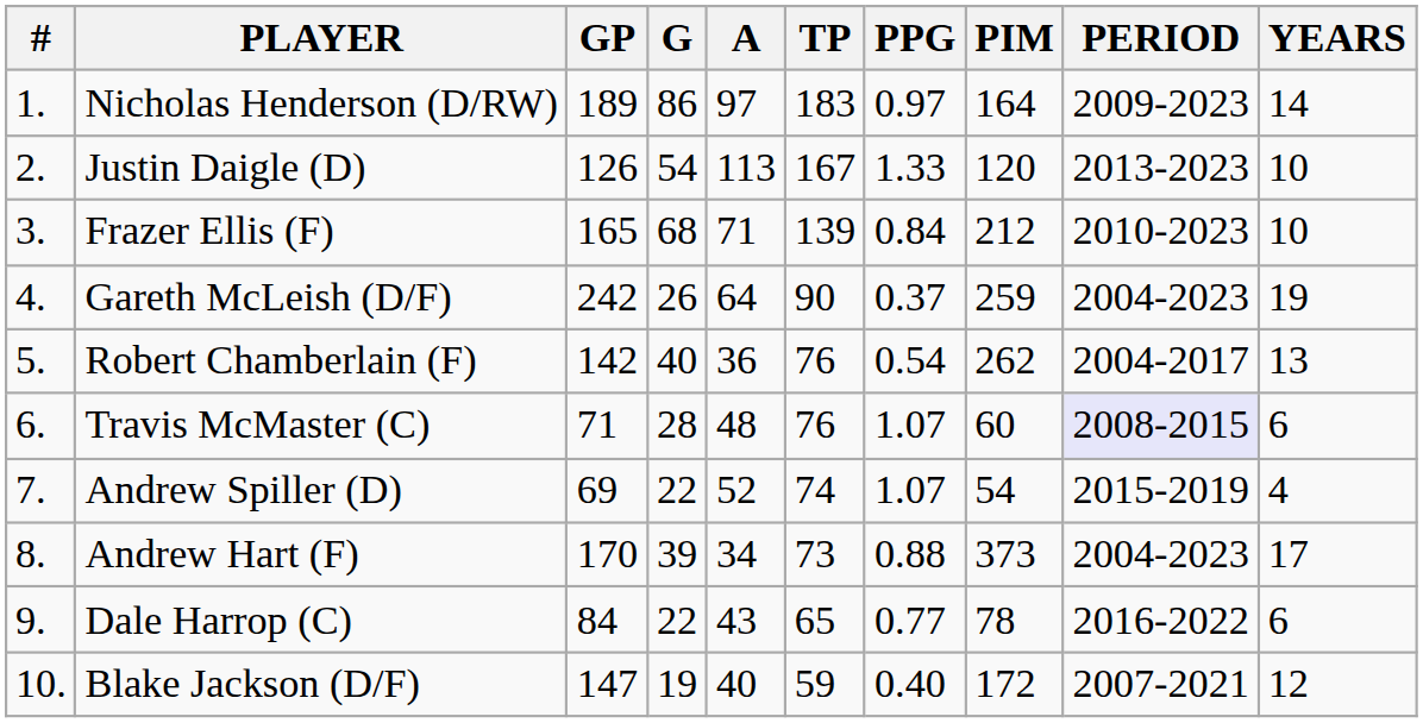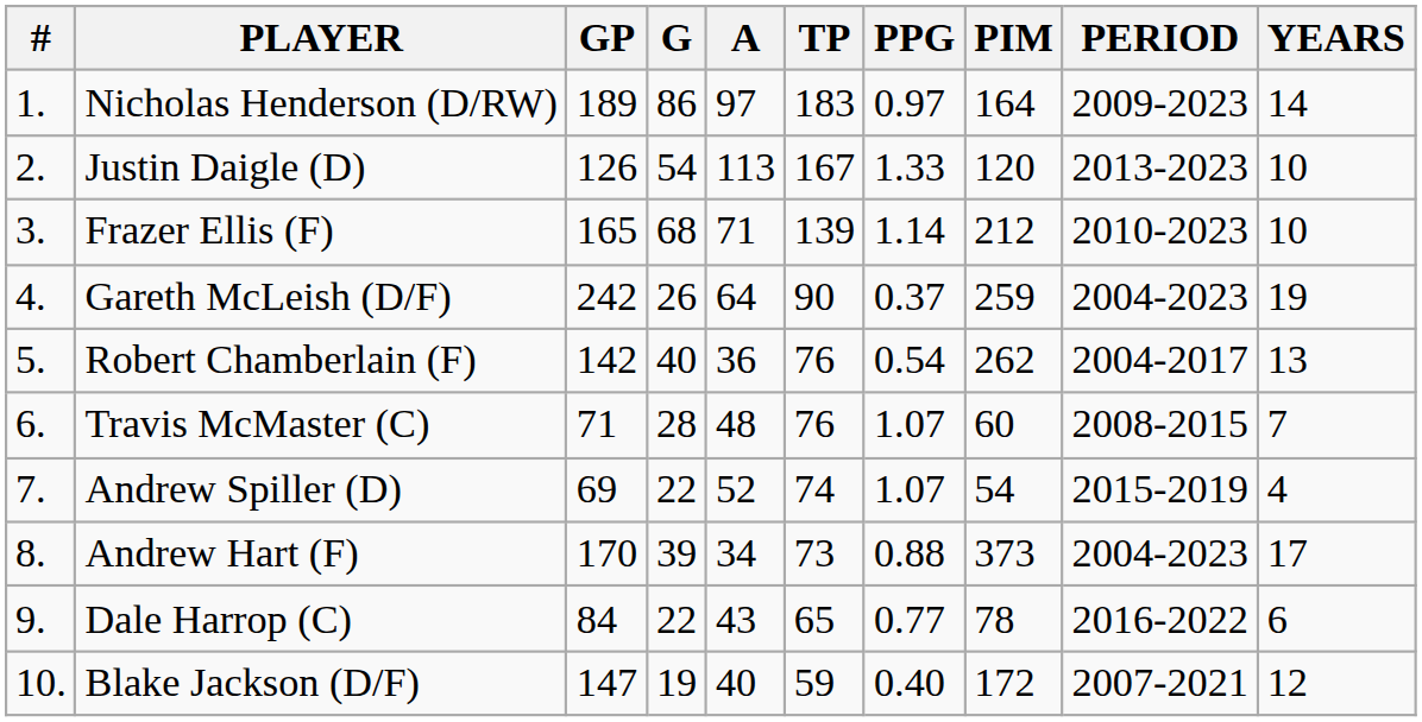 <table class="wikitable">
 <tr>
 <th>#</th>
 <th colspan="1">PLAYER</th>
 <th colspan="1">GP</th>
 <th colspan="1">G</th>
 <th colspan="1">A</th>
 <th colspan="1">TP</th>
 <th colspan="1">PPG</th>
 <th colspan="1">PIM</th>
 <th colspan="1">PERIOD</th>
 <th colspan="1">YEARS</th>
 </tr>
 <tr>
 <td>1.</td>
 <td>Nicholas Henderson (D/RW)</td>
 <td>189</td>
 <td>86</td>
 <td>97</td>
 <td>183</td>
 <td>0.97</td>
 <td>164</td>
 <td>2009-2023</td>
 <td>14</td>
 </tr>
 <tr>
 <td>2.</td>
 <td>Justin Daigle (D)</td>
 <td>126</td>
 <td>54</td>
 <td>113</td>
 <td>167</td>
 <td>1.33</td>
 <td>120</td>
 <td>2013-2023</td>
 <td>10</td>
 </tr>
 <tr>
 <td>3.</td>
 <td>Frazer Ellis (F)</td>
 <td>165</td>
 <td>68</td>
 <td>71</td>
 <td>139</td>
-<td>0.84</td>
+<td>1.14</td>
 <td>212</td>
 <td>2010-2023</td>
 <td>10</td>
 </tr>
 <tr>
 <td>4.</td>
 <td>Gareth McLeish (D/F)</td>
 <td>242</td>
 <td>26</td>
 <td>64</td>
 <td>90</td>
 <td>0.37</td>
 <td>259</td>
 <td>2004-2023</td>
 <td>19</td>
 </tr>
 <tr>
 <td>5.</td>
 <td>Robert Chamberlain (F)</td>
 <td>142</td>
 <td>40</td>
 <td>36</td>
 <td>76</td>
 <td>0.54</td>
 <td>262</td>
 <td>2004-2017</td>
 <td>13</td>
 </tr>
 <tr>
 <td>6.</td>
 <td>Travis McMaster (C)</td>
 <td>71</td>
 <td>28</td>
 <td>48</td>
 <td>76</td>
 <td>1.07</td>
 <td>60</td>
-<td style="background: lavender;">2008-2015</td>
-<td>6</td>
+<td>2008-2015</td>
+<td>7</td>
 </tr>
 <tr>
 <td>7.</td>
 <td>Andrew Spiller (D)</td>
 <td>69</td>
 <td>22</td>
 <td>52</td>
 <td>74</td>
 <td>1.07</td>
 <td>54</td>
 <td>2015-2019</td>
 <td>4</td>
 </tr>
 <tr>
 <td>8.</td>
 <td>Andrew Hart (F)</td>
 <td>170</td>
 <td>39</td>
 <td>34</td>
 <td>73</td>
 <td>0.88</td>
 <td>373</td>
 <td>2004-2023</td>
 <td>17</td>
 </tr>
 <tr>
 <td>9.</td>
 <td>Dale Harrop (C)</td>
 <td>84</td>
 <td>22</td>
 <td>43</td>
 <td>65</td>
 <td>0.77</td>
 <td>78</td>
 <td>2016-2022</td>
 <td>6</td>
 </tr>
 <tr>
 <td>10.</td>
 <td>Blake Jackson (D/F)</td>
 <td>147</td>
 <td>19</td>
 <td>40</td>
 <td>59</td>
 <td>0.40</td>
 <td>172</td>
 <td>2007-2021</td>
 <td>12</td>
 </tr>
 </table>
